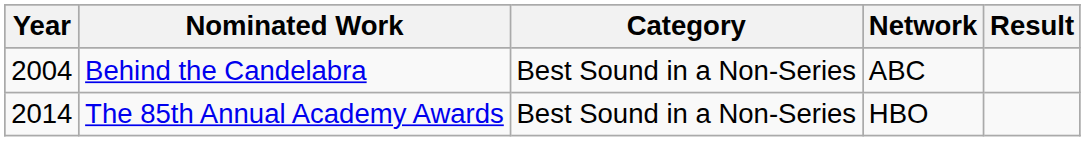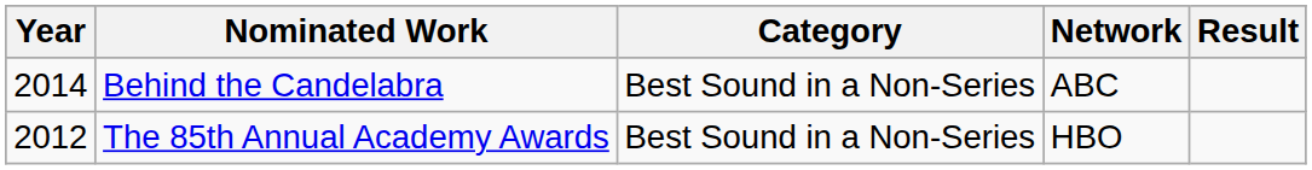 <table class="wikitable sortable">
 <tr>
 <th>Year</th>
 <th>Nominated Work</th>
 <th>Category</th>
 <th>Network</th>
 <th>Result</th>
 </tr>
 <tr>
-<td>2004</td>
+<td>2014</td>
 <td><a href='#'>Behind the Candelabra</a></td>
 <td>Best Sound in a Non-Series</td>
 <td>ABC</td>
 <td></td>
 </tr>
 <tr>
-<td>2014</td>
+<td>2012</td>
 <td><a href='#'>The 85th Annual Academy Awards</a></td>
 <td>Best Sound in a Non-Series</td>
 <td>HBO</td>
 <td></td>
 </tr>
 </table>
